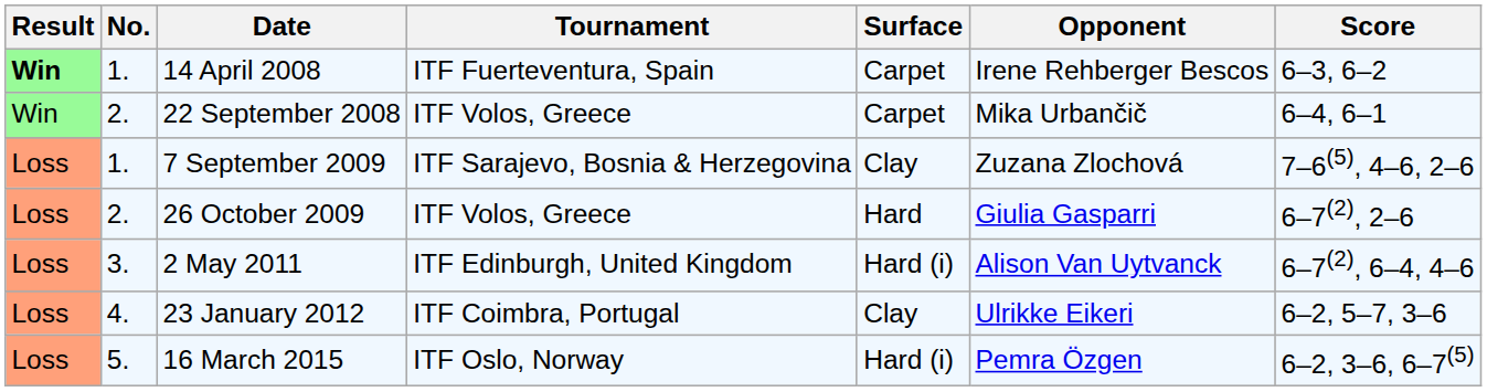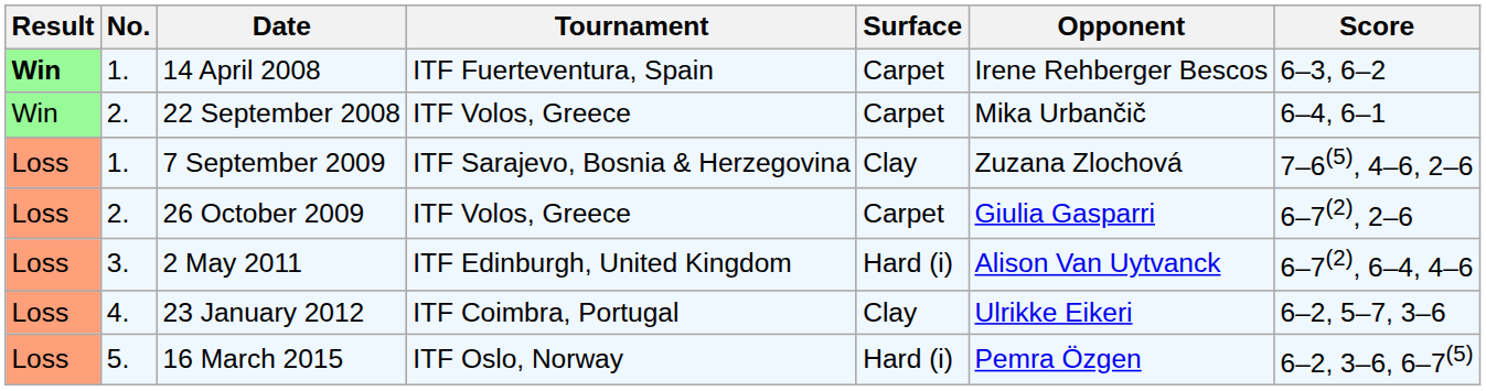 <table class="sortable wikitable" style=font-size:97%>
 <tr>
 <th>Result</th>
 <th>No.</th>
 <th>Date</th>
 <th>Tournament</th>
 <th>Surface</th>
 <th>Opponent</th>
 <th class="unsortable">Score</th>
 </tr>
 <tr style="background:#f0f8ff;">
 <td style="background:#98fb98;"><strong>Win</strong></td>
 <td>1.</td>
 <td>14 April 2008</td>
 <td>ITF Fuerteventura, Spain</td>
 <td>Carpet</td>
 <td> Irene Rehberger Bescos</td>
 <td>6–3, 6–2</td>
 </tr>
 <tr style="background:#f0f8ff;">
 <td style="background:#98fb98;">Win</td>
 <td>2.</td>
 <td>22 September 2008</td>
 <td>ITF Volos, Greece</td>
 <td>Carpet</td>
 <td> Mika Urbančič</td>
 <td>6–4, 6–1</td>
 </tr>
 <tr style="background:#f0f8ff;">
 <td style="background:#ffa07a;">Loss</td>
 <td>1.</td>
 <td>7 September 2009</td>
 <td>ITF Sarajevo, Bosnia & Herzegovina</td>
 <td>Clay</td>
 <td> Zuzana Zlochová</td>
 <td>7–6<sup>(5)</sup>, 4–6, 2–6</td>
 </tr>
 <tr style="background:#f0f8ff;">
 <td style="background:#ffa07a;">Loss</td>
 <td>2.</td>
 <td>26 October 2009</td>
 <td>ITF Volos, Greece</td>
-<td>Hard</td>
+<td>Carpet</td>
 <td> <a href='#'>Giulia Gasparri</a></td>
 <td>6–7<sup>(2)</sup>, 2–6</td>
 </tr>
 <tr style="background:#f0f8ff;">
 <td style="background:#ffa07a;">Loss</td>
 <td>3.</td>
 <td>2 May 2011</td>
 <td>ITF Edinburgh, United Kingdom</td>
 <td>Hard (i)</td>
 <td> <a href='#'>Alison Van Uytvanck</a></td>
 <td>6–7<sup>(2)</sup>, 6–4, 4–6</td>
 </tr>
 <tr style="background:#f0f8ff;">
 <td style="background:#ffa07a;">Loss</td>
 <td>4.</td>
 <td>23 January 2012</td>
 <td>ITF Coimbra, Portugal</td>
 <td>Clay</td>
 <td> <a href='#'>Ulrikke Eikeri</a></td>
 <td>6–2, 5–7, 3–6</td>
 </tr>
 <tr style="background:#f0f8ff;">
 <td style="background:#ffa07a;">Loss</td>
 <td>5.</td>
 <td>16 March 2015</td>
 <td>ITF Oslo, Norway</td>
 <td>Hard (i)</td>
 <td> <a href='#'>Pemra Özgen</a></td>
 <td>6–2, 3–6, 6–7<sup>(5)</sup></td>
 </tr>
 </table>
